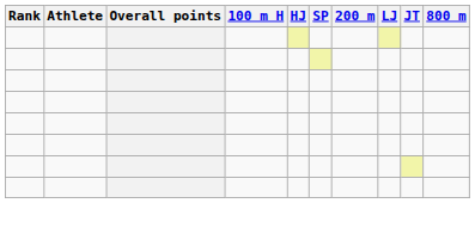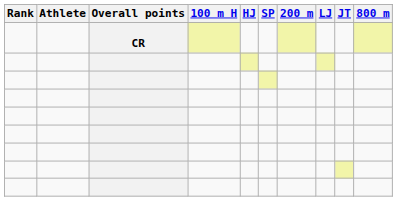 <table class="wikitable sortable" style="font-size:95%;">
 <tr>
 <th>Rank</th>
 <th>Athlete</th>
 <th>Overall points</th>
 <th><a href='#'>100 m H</a></th>
 <th><a href='#'>HJ</a></th>
 <th><a href='#'>SP</a></th>
 <th><a href='#'>200 m</a></th>
 <th><a href='#'>LJ</a></th>
 <th><a href='#'>JT</a></th>
 <th><a href='#'>800 m</a></th>
+</tr>
+<tr>
+<td align=center></td>
+<td align=left> <br></td>
+<th><br>CR</th>
+<td bgcolor=#F2F5A9></td>
+<td></td>
+<td></td>
+<td bgcolor=#F2F5A9></td>
+<td></td>
+<td></td>
+<td bgcolor=#F2F5A9></td>
 </tr>
 <tr>
 <td align=center></td>
 <td align=left> <br></td>
 <th></th>
 <td></td>
 <td bgcolor=#F2F5A9></td>
 <td></td>
 <td></td>
 <td bgcolor=#F2F5A9></td>
 <td></td>
 <td></td>
 </tr>
 <tr>
 <td align=center></td>
 <td align=left> <br></td>
 <th></th>
 <td></td>
 <td></td>
 <td bgcolor=#F2F5A9></td>
 <td></td>
 <td></td>
 <td></td>
 <td></td>
 </tr>
 <tr>
 <td align=center></td>
 <td align=left> <br></td>
 <th></th>
 <td></td>
 <td></td>
 <td></td>
 <td></td>
 <td></td>
 <td></td>
 <td></td>
 </tr>
 <tr>
 <td align=center></td>
 <td align=left> <br></td>
 <th></th>
 <td></td>
 <td></td>
 <td></td>
 <td></td>
 <td></td>
 <td></td>
 <td></td>
 </tr>
 <tr>
 <td align=center></td>
 <td align=left> <br></td>
 <th></th>
 <td></td>
 <td></td>
 <td></td>
 <td></td>
 <td></td>
 <td></td>
 <td></td>
 </tr>
 <tr>
 <td align=center></td>
 <td align=left> <br></td>
 <th></th>
 <td></td>
 <td></td>
 <td></td>
 <td></td>
 <td></td>
 <td></td>
 <td></td>
 </tr>
 <tr>
 <td align=center></td>
 <td align=left> <br></td>
 <th></th>
 <td></td>
 <td></td>
 <td></td>
 <td></td>
 <td></td>
 <td bgcolor=#F2F5A9></td>
 <td></td>
 </tr>
 <tr>
 <td align=center></td>
 <td align=left> <br></td>
 <th></th>
 <td></td>
 <td></td>
 <td></td>
 <td></td>
 <td></td>
 <td></td>
 <td></td>
 </tr>
 </table>
